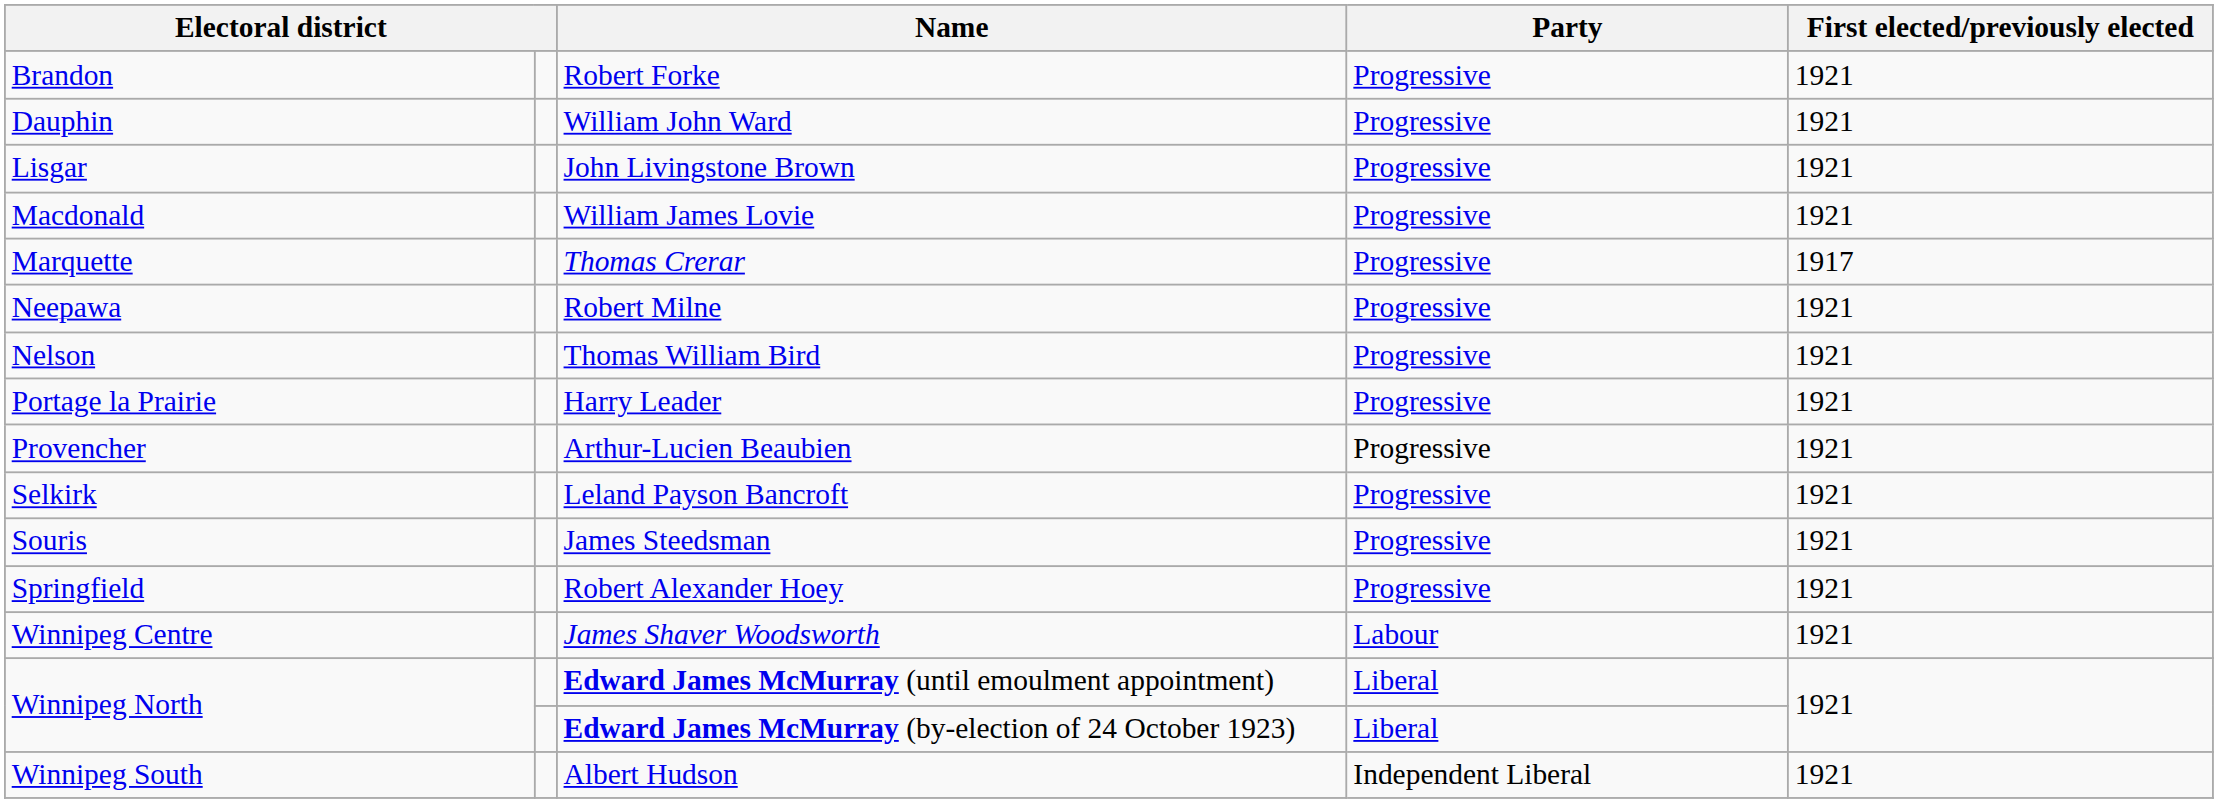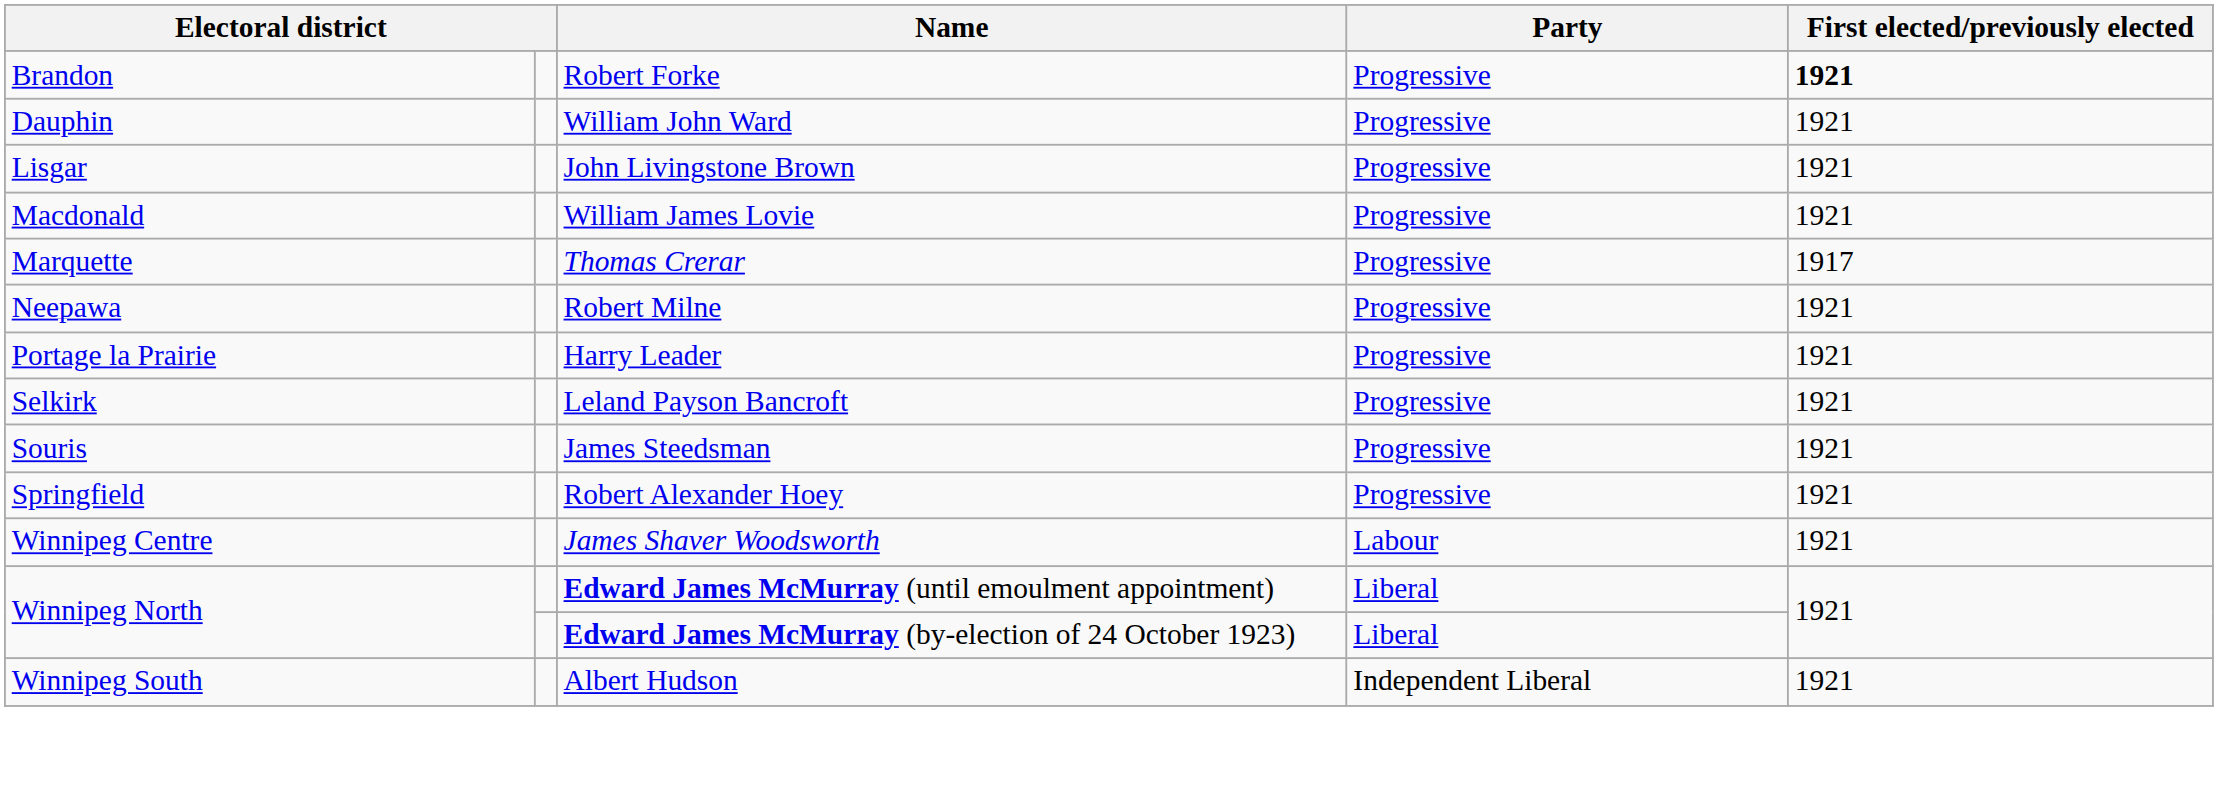 <table class="wikitable" width=95%>
 <tr>
 <th colspan=2 width=25%>Electoral district</th>
 <th>Name</th>
 <th width=20%>Party</th>
 <th>First elected/previously elected</th>
 </tr>
 <tr>
 <td width=24%><a href='#'>Brandon</a></td>
 <td></td>
 <td><a href='#'>Robert Forke</a></td>
 <td><a href='#'>Progressive</a></td>
-<td>1921</td>
+<td><strong>1921</strong></td>
 </tr>
 <tr>
 <td><a href='#'>Dauphin</a></td>
 <td></td>
 <td><a href='#'>William John Ward</a></td>
 <td><a href='#'>Progressive</a></td>
 <td>1921</td>
 </tr>
 <tr>
 <td><a href='#'>Lisgar</a></td>
 <td></td>
 <td><a href='#'>John Livingstone Brown</a></td>
 <td><a href='#'>Progressive</a></td>
 <td>1921</td>
 </tr>
 <tr>
 <td><a href='#'>Macdonald</a></td>
 <td></td>
 <td><a href='#'>William James Lovie</a></td>
 <td><a href='#'>Progressive</a></td>
 <td>1921</td>
 </tr>
 <tr>
 <td><a href='#'>Marquette</a></td>
 <td></td>
 <td><em><a href='#'>Thomas Crerar</a></em></td>
 <td><a href='#'>Progressive</a></td>
 <td>1917</td>
 </tr>
 <tr>
 <td><a href='#'>Neepawa</a></td>
 <td></td>
 <td><a href='#'>Robert Milne</a></td>
 <td><a href='#'>Progressive</a></td>
 <td>1921</td>
 </tr>
 <tr>
-<td><a href='#'>Nelson</a></td>
-<td></td>
-<td><a href='#'>Thomas William Bird</a></td>
-<td><a href='#'>Progressive</a></td>
-<td>1921</td>
-</tr>
-<tr>
 <td><a href='#'>Portage la Prairie</a></td>
 <td></td>
 <td><a href='#'>Harry Leader</a></td>
 <td><a href='#'>Progressive</a></td>
-<td>1921</td>
-</tr>
-<tr>
-<td><a href='#'>Provencher</a></td>
-<td></td>
-<td><a href='#'>Arthur-Lucien Beaubien</a></td>
-<td>Progressive</td>
 <td>1921</td>
 </tr>
 <tr>
 <td><a href='#'>Selkirk</a></td>
 <td></td>
 <td><a href='#'>Leland Payson Bancroft</a></td>
 <td><a href='#'>Progressive</a></td>
 <td>1921</td>
 </tr>
 <tr>
 <td><a href='#'>Souris</a></td>
 <td></td>
 <td><a href='#'>James Steedsman</a></td>
 <td><a href='#'>Progressive</a></td>
 <td>1921</td>
 </tr>
 <tr>
 <td><a href='#'>Springfield</a></td>
 <td></td>
 <td><a href='#'>Robert Alexander Hoey</a></td>
 <td><a href='#'>Progressive</a></td>
 <td>1921</td>
 </tr>
 <tr>
 <td><a href='#'>Winnipeg Centre</a></td>
 <td></td>
 <td><em><a href='#'>James Shaver Woodsworth</a></em></td>
 <td><a href='#'>Labour</a></td>
 <td>1921</td>
 </tr>
 <tr>
 <td rowspan=2><a href='#'>Winnipeg North</a></td>
 <td></td>
 <td><strong><a href='#'>Edward James McMurray</a></strong> (until emoulment appointment)</td>
 <td><a href='#'>Liberal</a></td>
 <td rowspan=2>1921</td>
 </tr>
 <tr>
 <td></td>
 <td><strong><a href='#'>Edward James McMurray</a></strong> (by-election of 24 October 1923)</td>
 <td><a href='#'>Liberal</a></td>
 </tr>
 <tr>
 <td><a href='#'>Winnipeg South</a></td>
 <td></td>
 <td><a href='#'>Albert Hudson</a></td>
 <td>Independent Liberal</td>
 <td>1921</td>
 </tr>
 </table>
